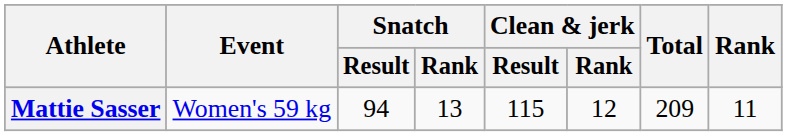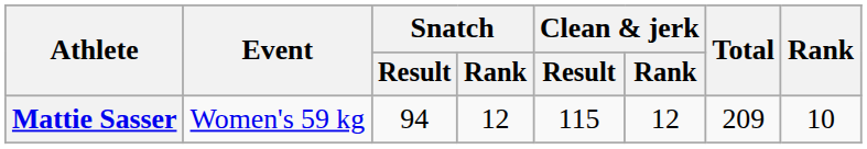 <table class="wikitable plainrowheaders" style="font-size:90%">
 <tr>
 <th scope="col" rowspan="2">Athlete</th>
 <th scope="col" rowspan="2">Event</th>
 <th scope="colgroup" colspan="2">Snatch</th>
 <th scope="colgroup" colspan="2">Clean & jerk</th>
 <th scope="col" rowspan="2">Total</th>
 <th scope="col" rowspan="2">Rank</th>
 </tr>
 <tr style="font-size:95%">
 <th scope="col">Result</th>
 <th scope="col">Rank</th>
 <th scope="col">Result</th>
 <th scope="col">Rank</th>
 </tr>
 <tr style="text-align:center">
 <th scope="row" style="text-align:left"><a href='#'>Mattie Sasser</a></th>
 <td style="text-align:left"><a href='#'>Women's 59 kg</a></td>
 <td>94</td>
-<td>13</td>
+<td>12</td>
 <td>115</td>
 <td>12</td>
 <td>209</td>
-<td>11</td>
+<td>10</td>
 </tr>
 </table>
